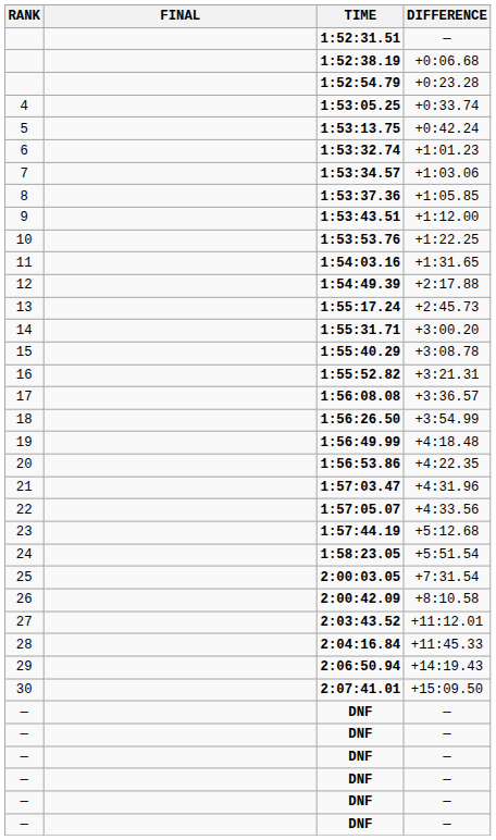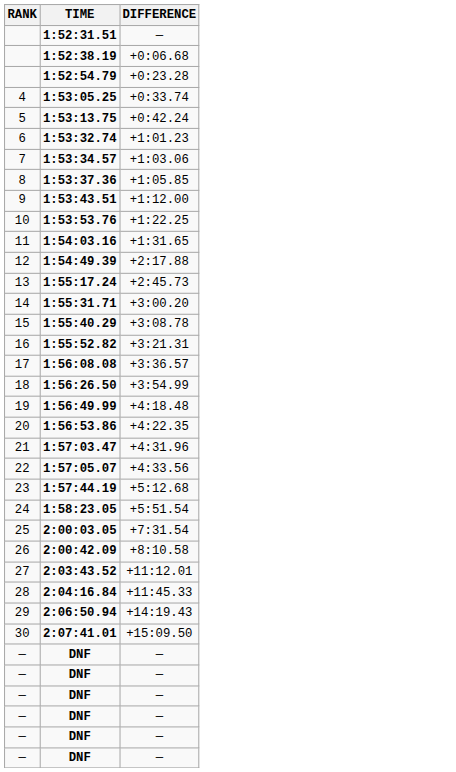 <table class="wikitable" style="border-collapse: collapse; font-size: 90%;">
 <tr>
 <th>RANK</th>
-<th style="width: 20em">FINAL</th>
 <th style="width: 5em">TIME</th>
 <th style="width: 5em">DIFFERENCE</th>
 </tr>
 <tr>
 <td align="center"></td>
-<td></td>
 <td align="center"><strong>1:52:31.51</strong></td>
 <td align="center">—</td>
 </tr>
 <tr>
 <td align="center"></td>
-<td></td>
 <td><strong>1:52:38.19</strong></td>
 <td align="center">+0:06.68</td>
 </tr>
 <tr>
 <td align="center"></td>
-<td></td>
 <td><strong>1:52:54.79</strong></td>
 <td align="center">+0:23.28</td>
 </tr>
 <tr>
 <td align="center">4</td>
-<td></td>
 <td><strong>1:53:05.25</strong></td>
 <td align="center">+0:33.74</td>
 </tr>
 <tr>
 <td align="center">5</td>
-<td></td>
 <td><strong>1:53:13.75</strong></td>
 <td align="center">+0:42.24</td>
 </tr>
 <tr>
 <td align="center">6</td>
-<td></td>
 <td><strong>1:53:32.74</strong></td>
 <td align="center">+1:01.23</td>
 </tr>
 <tr>
 <td align="center">7</td>
-<td></td>
 <td><strong>1:53:34.57</strong></td>
 <td align="center">+1:03.06</td>
 </tr>
 <tr>
 <td align="center">8</td>
-<td></td>
 <td><strong>1:53:37.36</strong></td>
 <td align="center">+1:05.85</td>
 </tr>
 <tr>
 <td align="center">9</td>
-<td></td>
 <td><strong>1:53:43.51</strong></td>
 <td align="center">+1:12.00</td>
 </tr>
 <tr>
 <td align="center">10</td>
-<td></td>
 <td><strong>1:53:53.76</strong></td>
 <td align="center">+1:22.25</td>
 </tr>
 <tr>
 <td align="center">11</td>
-<td></td>
 <td><strong>1:54:03.16</strong></td>
 <td align="center">+1:31.65</td>
 </tr>
 <tr>
 <td align="center">12</td>
-<td></td>
 <td><strong>1:54:49.39</strong></td>
 <td align="center">+2:17.88</td>
 </tr>
 <tr>
 <td align="center">13</td>
-<td></td>
 <td><strong>1:55:17.24</strong></td>
 <td align="center">+2:45.73</td>
 </tr>
 <tr>
 <td align="center">14</td>
-<td></td>
 <td><strong>1:55:31.71</strong></td>
 <td align="center">+3:00.20</td>
 </tr>
 <tr>
 <td align="center">15</td>
-<td></td>
 <td><strong>1:55:40.29</strong></td>
 <td align="center">+3:08.78</td>
 </tr>
 <tr>
 <td align="center">16</td>
-<td></td>
 <td><strong>1:55:52.82</strong></td>
 <td align="center">+3:21.31</td>
 </tr>
 <tr>
 <td align="center">17</td>
-<td></td>
 <td><strong>1:56:08.08</strong></td>
 <td align="center">+3:36.57</td>
 </tr>
 <tr>
 <td align="center">18</td>
-<td></td>
 <td><strong>1:56:26.50</strong></td>
 <td align="center">+3:54.99</td>
 </tr>
 <tr>
 <td align="center">19</td>
-<td></td>
 <td><strong>1:56:49.99</strong></td>
 <td align="center">+4:18.48</td>
 </tr>
 <tr>
 <td align="center">20</td>
-<td></td>
 <td><strong>1:56:53.86</strong></td>
 <td align="center">+4:22.35</td>
 </tr>
 <tr>
 <td align="center">21</td>
-<td></td>
 <td><strong>1:57:03.47</strong></td>
 <td align="center">+4:31.96</td>
 </tr>
 <tr>
 <td align="center">22</td>
-<td></td>
 <td><strong>1:57:05.07</strong></td>
 <td align="center">+4:33.56</td>
 </tr>
 <tr>
 <td align="center">23</td>
-<td></td>
 <td><strong>1:57:44.19</strong></td>
 <td align="center">+5:12.68</td>
 </tr>
 <tr>
 <td align="center">24</td>
-<td></td>
 <td><strong>1:58:23.05</strong></td>
 <td align="center">+5:51.54</td>
 </tr>
 <tr>
 <td align="center">25</td>
-<td></td>
 <td><strong>2:00:03.05</strong></td>
 <td align="center">+7:31.54</td>
 </tr>
 <tr>
 <td align="center">26</td>
-<td></td>
 <td><strong>2:00:42.09</strong></td>
 <td align="center">+8:10.58</td>
 </tr>
 <tr>
 <td align="center">27</td>
-<td></td>
 <td><strong>2:03:43.52</strong></td>
 <td align="center">+11:12.01</td>
 </tr>
 <tr>
 <td align="center">28</td>
-<td></td>
 <td><strong>2:04:16.84</strong></td>
 <td align="center">+11:45.33</td>
 </tr>
 <tr>
 <td align="center">29</td>
-<td></td>
 <td><strong>2:06:50.94</strong></td>
 <td align="center">+14:19.43</td>
 </tr>
 <tr>
 <td align="center">30</td>
-<td></td>
 <td><strong>2:07:41.01</strong></td>
 <td align="center">+15:09.50</td>
 </tr>
 <tr>
 <td align="center">—</td>
-<td></td>
 <td align="center"><strong>DNF</strong></td>
 <td align="center">—</td>
 </tr>
 <tr>
 <td align="center">—</td>
-<td></td>
 <td align="center"><strong>DNF</strong></td>
 <td align="center">—</td>
 </tr>
 <tr>
 <td align="center">—</td>
-<td></td>
 <td align="center"><strong>DNF</strong></td>
 <td align="center">—</td>
 </tr>
 <tr>
 <td align="center">—</td>
-<td></td>
 <td align="center"><strong>DNF</strong></td>
 <td align="center">—</td>
 </tr>
 <tr>
 <td align="center">—</td>
-<td></td>
 <td align="center"><strong>DNF</strong></td>
 <td align="center">—</td>
 </tr>
 <tr>
 <td align="center">—</td>
-<td></td>
 <td align="center"><strong>DNF</strong></td>
 <td align="center">—</td>
 </tr>
 </table>
